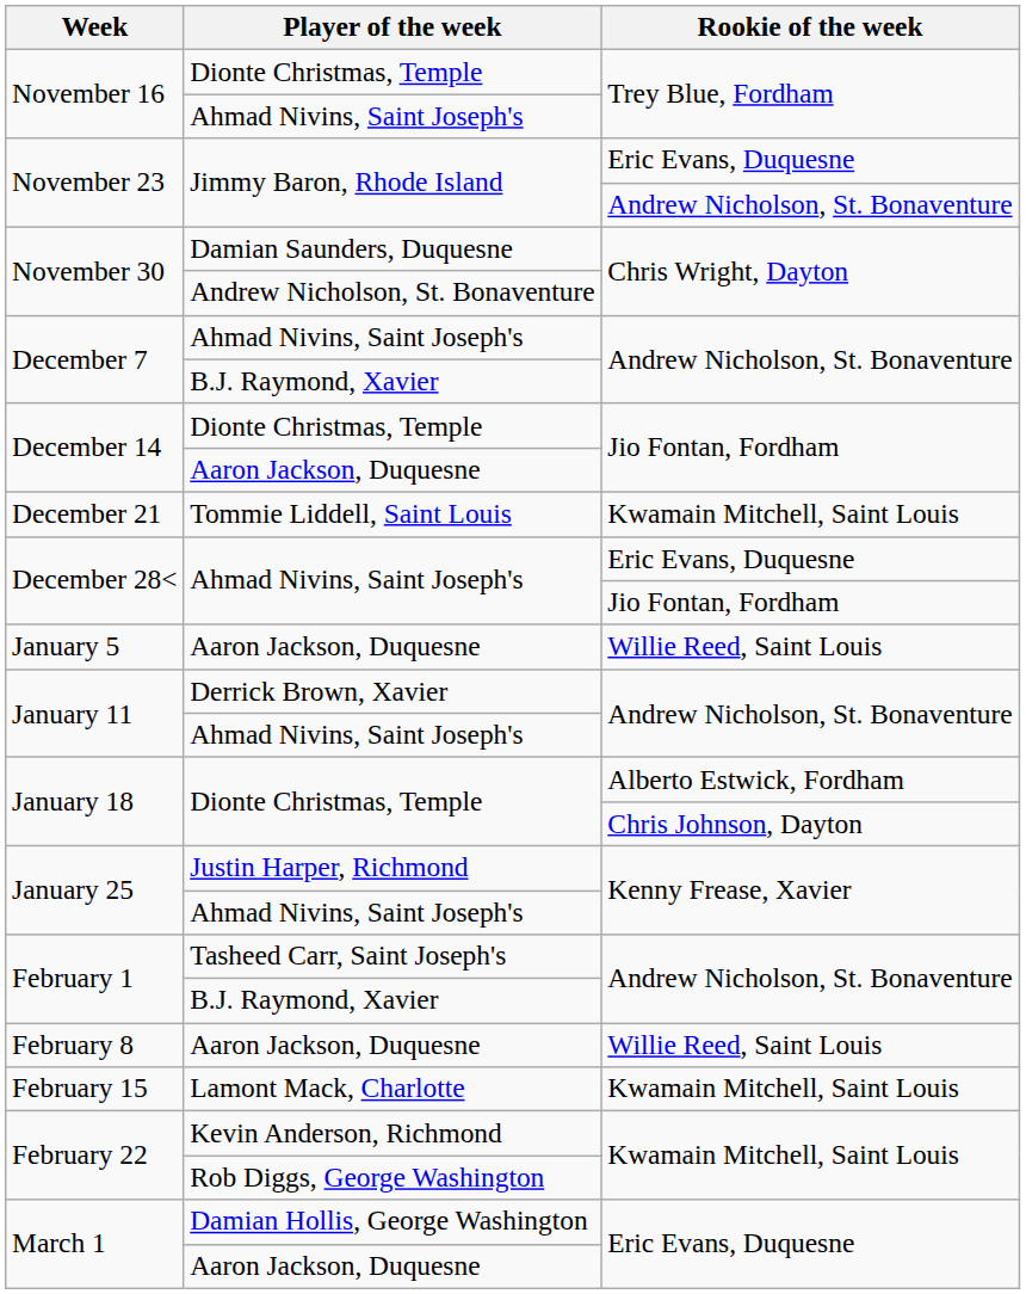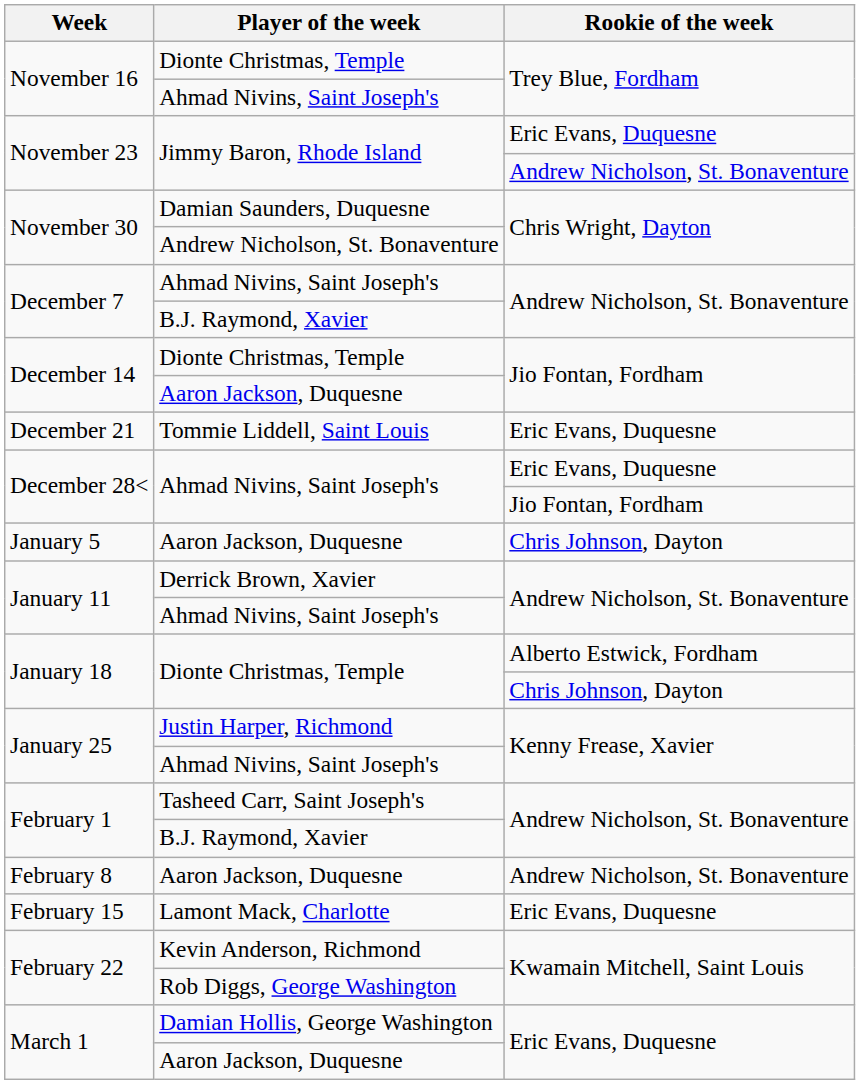 <table class="wikitable">
 <tr>
 <th>Week</th>
 <th>Player of the week</th>
 <th>Rookie of the week</th>
 </tr>
 <tr>
 <td rowspan="2" style="vertical-align:middle;">November 16</td>
 <td>Dionte Christmas, <a href='#'>Temple</a></td>
 <td rowspan="2" colspan="3" style="text-align:left;">Trey Blue, <a href='#'>Fordham</a></td>
 </tr>
 <tr>
 <td>Ahmad Nivins, <a href='#'>Saint Joseph's</a></td>
 </tr>
 <tr>
 <td rowspan="2" style="vertical-align:middle;">November 23</td>
 <td rowspan="2" style="text-align:left;">Jimmy Baron, <a href='#'>Rhode Island</a></td>
 <td>Eric Evans, <a href='#'>Duquesne</a></td>
 </tr>
 <tr>
 <td><a href='#'>Andrew Nicholson</a>, <a href='#'>St. Bonaventure</a></td>
 </tr>
 <tr>
 <td rowspan="2" style="vertical-align:middle;">November 30</td>
 <td>Damian Saunders, Duquesne</td>
 <td rowspan="2" colspan="3" style="text-align:left;">Chris Wright, <a href='#'>Dayton</a></td>
 </tr>
 <tr>
 <td>Andrew Nicholson, St. Bonaventure</td>
 </tr>
 <tr>
 <td rowspan="2" style="vertical-align:middle;">December 7</td>
 <td>Ahmad Nivins, Saint Joseph's</td>
 <td rowspan="2" colspan="3" style="text-align:left;">Andrew Nicholson, St. Bonaventure</td>
 </tr>
 <tr>
 <td>B.J. Raymond, <a href='#'>Xavier</a></td>
 </tr>
 <tr>
 <td rowspan="2" style="vertical-align:middle;">December 14</td>
 <td>Dionte Christmas, Temple</td>
 <td rowspan="2" colspan="3" style="text-align:left;">Jio Fontan, Fordham</td>
 </tr>
 <tr>
 <td><a href='#'>Aaron Jackson</a>, Duquesne</td>
 </tr>
 <tr>
 <td>December 21</td>
 <td>Tommie Liddell, <a href='#'>Saint Louis</a></td>
-<td>Kwamain Mitchell, Saint Louis</td>
+<td>Eric Evans, Duquesne</td>
 </tr>
 <tr>
 <td rowspan="2" style="vertical-align:middle;">December 28<</td>
 <td rowspan="2" style="text-align:left;">Ahmad Nivins, Saint Joseph's</td>
 <td>Eric Evans, Duquesne</td>
 </tr>
 <tr>
 <td>Jio Fontan, Fordham</td>
 </tr>
 <tr>
 <td>January 5</td>
 <td>Aaron Jackson, Duquesne</td>
-<td><a href='#'>Willie Reed</a>, Saint Louis</td>
+<td><a href='#'>Chris Johnson</a>, Dayton</td>
 </tr>
 <tr>
 <td rowspan="2" style="vertical-align:middle;">January 11</td>
 <td>Derrick Brown, Xavier</td>
 <td rowspan="2" colspan="3" style="text-align:left;">Andrew Nicholson, St. Bonaventure</td>
 </tr>
 <tr>
 <td>Ahmad Nivins, Saint Joseph's</td>
 </tr>
 <tr>
 <td rowspan="2" style="vertical-align:middle;">January 18</td>
 <td rowspan="2" style="text-align:left;">Dionte Christmas, Temple</td>
 <td>Alberto Estwick, Fordham</td>
 </tr>
 <tr>
 <td><a href='#'>Chris Johnson</a>, Dayton</td>
 </tr>
 <tr>
 <td rowspan="2" style="vertical-align:middle;">January 25</td>
 <td><a href='#'>Justin Harper</a>, <a href='#'>Richmond</a></td>
 <td rowspan="2" colspan="3" style="text-align:left;">Kenny Frease, Xavier</td>
 </tr>
 <tr>
 <td>Ahmad Nivins, Saint Joseph's</td>
 </tr>
 <tr>
 <td rowspan="2" style="vertical-align:middle;">February 1</td>
 <td>Tasheed Carr, Saint Joseph's</td>
 <td rowspan="2" colspan="3" style="text-align:left;">Andrew Nicholson, St. Bonaventure</td>
 </tr>
 <tr>
 <td>B.J. Raymond, Xavier</td>
 </tr>
 <tr>
 <td>February 8</td>
 <td>Aaron Jackson, Duquesne</td>
-<td><a href='#'>Willie Reed</a>, Saint Louis</td>
+<td>Andrew Nicholson, St. Bonaventure</td>
 </tr>
 <tr>
 <td>February 15</td>
 <td>Lamont Mack, <a href='#'>Charlotte</a></td>
-<td>Kwamain Mitchell, Saint Louis</td>
+<td>Eric Evans, Duquesne</td>
 </tr>
 <tr>
 <td rowspan="2" style="vertical-align:middle;">February 22</td>
 <td>Kevin Anderson, Richmond</td>
 <td rowspan="2" colspan="3" style="text-align:left;">Kwamain Mitchell, Saint Louis</td>
 </tr>
 <tr>
 <td>Rob Diggs, <a href='#'>George Washington</a></td>
 </tr>
 <tr>
 <td rowspan="2" style="vertical-align:middle;">March 1</td>
 <td><a href='#'>Damian Hollis</a>, George Washington</td>
 <td rowspan="2" colspan="3" style="text-align:left;">Eric Evans, Duquesne</td>
 </tr>
 <tr>
 <td>Aaron Jackson, Duquesne</td>
 </tr>
 </table>
